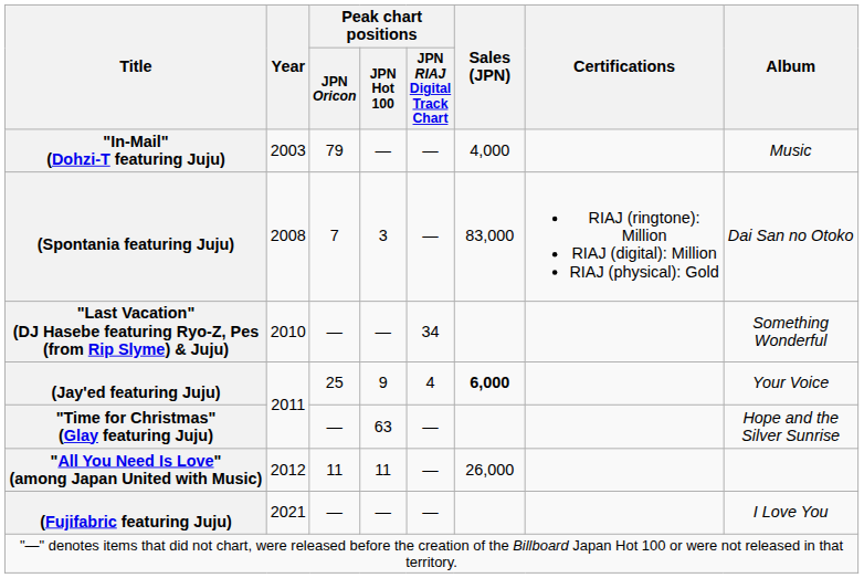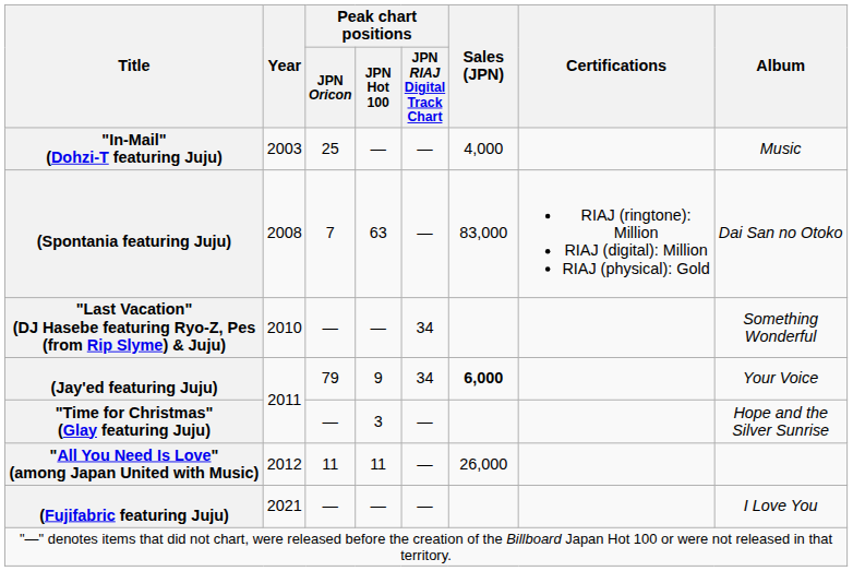 <table class="wikitable plainrowheaders" style="text-align:center;">
 <tr>
 <th scope="col" rowspan="2" style="width:16em;">Title</th>
 <th scope="col" rowspan="2" style="width:2em;">Year</th>
 <th scope="col" colspan="3">Peak chart positions</th>
 <th scope="col" rowspan="2" style="width:4em;">Sales (JPN)</th>
 <th scope="col" rowspan="2" style="width:12em;">Certifications</th>
 <th scope="col" rowspan="2" style="width:8em;">Album</th>
 </tr>
 <tr>
 <th style="width:3em;font-size:85%">JPN <em>Oricon</em><br></th>
 <th style="width:3em;font-size:85%">JPN Hot 100<br></th>
 <th style="width:3em;font-size:85%">JPN <em>RIAJ</em><br><a href='#'>Digital<br>Track<br>Chart</a><br></th>
 </tr>
 <tr>
 <th scope="row">"In-Mail"<br><span>(<a href='#'>Dohzi-T</a> featuring Juju)</span></th>
 <td>2003</td>
-<td>79</td>
+<td>25</td>
 <td>—</td>
 <td>—</td>
 <td>4,000</td>
 <td></td>
 <td><em>Music</em></td>
 </tr>
 <tr>
 <th scope="row"><br><span>(Spontania featuring Juju)</span></th>
 <td>2008</td>
 <td>7</td>
-<td>3</td>
+<td>63</td>
 <td>—</td>
 <td>83,000</td>
 <td><br><ul><li>RIAJ <span>(ringtone)</span>: Million</li><li>RIAJ <span>(digital)</span>: Million</li><li>RIAJ <span>(physical)</span>: Gold</li></ul></td>
 <td><em>Dai San no Otoko</em></td>
 </tr>
 <tr>
 <th scope="row">"Last Vacation"<br><span>(DJ Hasebe featuring Ryo-Z, Pes (from <a href='#'>Rip Slyme</a>) & Juju)</span></th>
 <td>2010</td>
 <td>—</td>
 <td>—</td>
 <td>34</td>
 <td></td>
 <td></td>
 <td><em>Something Wonderful</em></td>
 </tr>
 <tr>
 <th scope="row"><br><span>(Jay'ed featuring Juju)</span></th>
 <td rowspan="2">2011</td>
-<td>25</td>
+<td>79</td>
 <td>9</td>
-<td>4</td>
+<td>34</td>
 <td><strong>6,000</strong></td>
 <td></td>
 <td><em>Your Voice</em></td>
 </tr>
 <tr>
 <th scope="row">"Time for Christmas"<br><span>(<a href='#'>Glay</a> featuring Juju)</span></th>
 <td>—</td>
-<td>63</td>
+<td>3</td>
 <td>—</td>
 <td></td>
 <td></td>
 <td><em>Hope and the Silver Sunrise</em></td>
 </tr>
 <tr>
 <th scope="row">"<a href='#'>All You Need Is Love</a>"<br><span>(among Japan United with Music)</span></th>
 <td>2012</td>
 <td>11</td>
 <td>11</td>
 <td>—</td>
 <td>26,000</td>
 <td></td>
 <td></td>
 </tr>
 <tr>
 <th scope="row"><br><span>(<a href='#'>Fujifabric</a> featuring Juju)</span></th>
 <td>2021</td>
 <td>—</td>
 <td>—</td>
 <td>—</td>
 <td></td>
 <td></td>
 <td><em>I Love You</em></td>
 </tr>
 <tr>
 <td colspan="12" align="center" style="font-size:90%;">"—" denotes items that did not chart, were released before the creation of the <em>Billboard</em> Japan Hot 100 or were not released in that territory.</td>
 </tr>
 </table>
